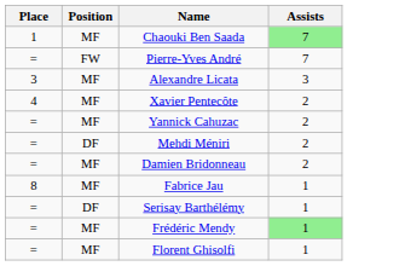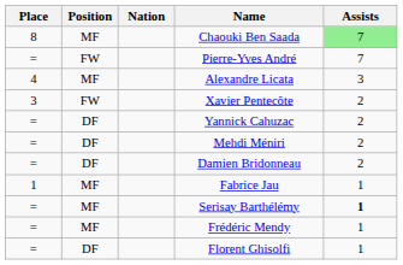 <table class="wikitable" style="font-size: 95%; text-align: center;">
 <tr>
 <th width=60>Place</th>
 <th width=60>Position</th>
+<th width=60>Nation</th>
 <th width=170>Name</th>
 <th width=80>Assists</th>
 </tr>
 <tr>
-<td>1</td>
+<td>8</td>
 <td>MF</td>
+<td></td>
 <td><a href='#'>Chaouki Ben Saada</a></td>
 <td style="background: lightgreen;">7</td>
 </tr>
 <tr>
 <td>=</td>
 <td>FW</td>
+<td></td>
 <td><a href='#'>Pierre-Yves André</a></td>
 <td>7</td>
 </tr>
 <tr>
-<td>3</td>
+<td>4</td>
 <td>MF</td>
+<td></td>
 <td><a href='#'>Alexandre Licata</a></td>
 <td>3</td>
 </tr>
 <tr>
-<td>4</td>
-<td>MF</td>
+<td>3</td>
+<td>FW</td>
+<td></td>
 <td><a href='#'>Xavier Pentecôte</a></td>
 <td>2</td>
 </tr>
 <tr>
 <td>=</td>
-<td>MF</td>
+<td>DF</td>
+<td></td>
 <td><a href='#'>Yannick Cahuzac</a></td>
 <td>2</td>
 </tr>
 <tr>
 <td>=</td>
 <td>DF</td>
+<td></td>
 <td><a href='#'>Mehdi Méniri</a></td>
 <td>2</td>
 </tr>
 <tr>
 <td>=</td>
-<td>MF</td>
+<td>DF</td>
+<td></td>
 <td><a href='#'>Damien Bridonneau</a></td>
 <td>2</td>
 </tr>
 <tr>
-<td>8</td>
+<td>1</td>
 <td>MF</td>
+<td></td>
 <td><a href='#'>Fabrice Jau</a></td>
 <td>1</td>
 </tr>
 <tr>
 <td>=</td>
-<td>DF</td>
+<td>MF</td>
+<td></td>
 <td><a href='#'>Serisay Barthélémy</a></td>
+<td><strong>1</strong></td>
+</tr>
+<tr>
+<td>=</td>
+<td>MF</td>
+<td></td>
+<td><a href='#'>Frédéric Mendy</a></td>
 <td>1</td>
 </tr>
 <tr>
 <td>=</td>
-<td>MF</td>
-<td><a href='#'>Frédéric Mendy</a></td>
-<td style="background: lightgreen;">1</td>
-</tr>
-<tr>
-<td>=</td>
-<td>MF</td>
+<td>DF</td>
+<td></td>
 <td><a href='#'>Florent Ghisolfi</a></td>
 <td>1</td>
 </tr>
 </table>
